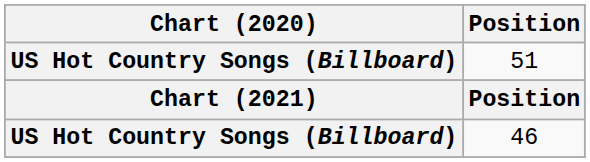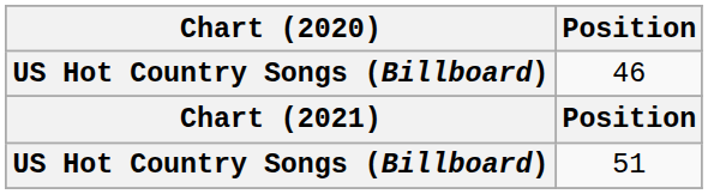 <table class="wikitable plainrowheaders" style="text-align:center">
 <tr>
 <th scope="col">Chart (2020)</th>
 <th scope="col">Position</th>
 </tr>
 <tr>
 <th scope="row">US Hot Country Songs (<em>Billboard</em>)</th>
-<td>51</td>
+<td>46</td>
 </tr>
 <tr>
 <th>Chart (2021)</th>
 <th>Position</th>
 </tr>
 <tr>
 <th scope="row">US Hot Country Songs (<em>Billboard</em>)</th>
-<td>46</td>
+<td>51</td>
 </tr>
 </table>
